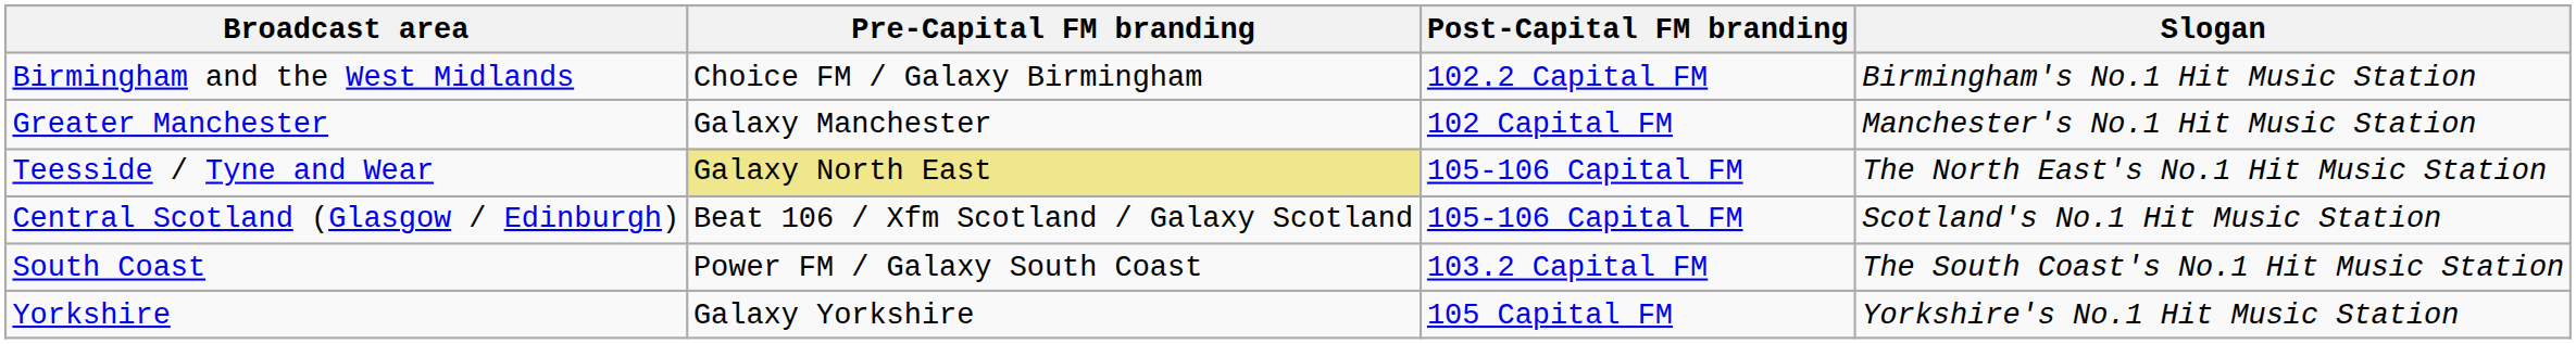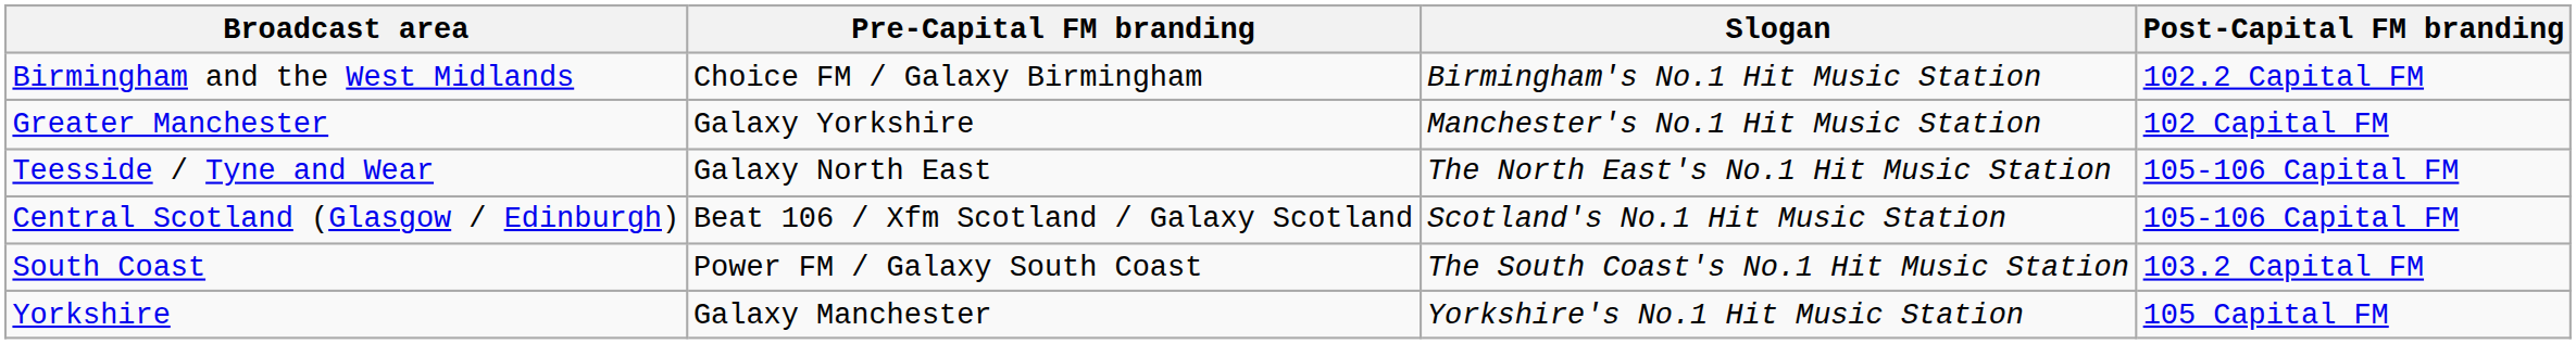 <table class="wikitable">
 <tr>
 <th>Broadcast area</th>
 <th>Pre-Capital FM branding</th>
+<th>Slogan</th>
 <th>Post-Capital FM branding</th>
-<th>Slogan</th>
 </tr>
 <tr>
 <td><a href='#'>Birmingham</a> and the <a href='#'>West Midlands</a></td>
 <td>Choice FM / Galaxy Birmingham</td>
+<td><em>Birmingham's No.1 Hit Music Station</em></td>
 <td><a href='#'>102.2 Capital FM</a></td>
-<td><em>Birmingham's No.1 Hit Music Station</em></td>
 </tr>
 <tr>
 <td><a href='#'>Greater Manchester</a></td>
-<td>Galaxy Manchester</td>
+<td>Galaxy Yorkshire</td>
+<td><em>Manchester's No.1 Hit Music Station</em></td>
 <td><a href='#'>102 Capital FM</a></td>
-<td><em>Manchester's No.1 Hit Music Station</em></td>
 </tr>
 <tr>
 <td><a href='#'>Teesside</a> / <a href='#'>Tyne and Wear</a></td>
-<td style="background: khaki;">Galaxy North East</td>
+<td>Galaxy North East</td>
+<td><em>The North East's No.1 Hit Music Station</em></td>
 <td><a href='#'>105-106 Capital FM</a></td>
-<td><em>The North East's No.1 Hit Music Station</em></td>
 </tr>
 <tr>
 <td><a href='#'>Central Scotland</a> (<a href='#'>Glasgow</a> / <a href='#'>Edinburgh</a>)</td>
 <td>Beat 106 / Xfm Scotland / Galaxy Scotland</td>
+<td><em>Scotland's No.1 Hit Music Station</em></td>
 <td><a href='#'>105-106 Capital FM</a></td>
-<td><em>Scotland's No.1 Hit Music Station</em></td>
 </tr>
 <tr>
 <td><a href='#'>South Coast</a></td>
 <td>Power FM / Galaxy South Coast</td>
+<td><em>The South Coast's No.1 Hit Music Station</em></td>
 <td><a href='#'>103.2 Capital FM</a></td>
-<td><em>The South Coast's No.1 Hit Music Station</em></td>
 </tr>
 <tr>
 <td><a href='#'>Yorkshire</a></td>
-<td>Galaxy Yorkshire</td>
+<td>Galaxy Manchester</td>
+<td><em>Yorkshire's No.1 Hit Music Station</em></td>
 <td><a href='#'>105 Capital FM</a></td>
-<td><em>Yorkshire's No.1 Hit Music Station</em></td>
 </tr>
 </table>
